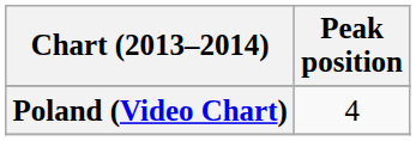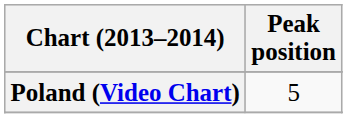 <table class="wikitable sortable plainrowheaders">
 <tr>
 <th scope="col">Chart (2013–2014)</th>
 <th scope="col">Peak<br>position</th>
 </tr>
 <tr>
 </tr>
 <tr>
 </tr>
 <tr>
 </tr>
 <tr>
 </tr>
 <tr>
 <th scope="row">Poland (<a href='#'>Video Chart</a>)</th>
-<td align=center>4</td>
+<td align=center>5</td>
 </tr>
 <tr>
 </tr>
 <tr>
 </tr>
 <tr>
 </tr>
 <tr>
 </tr>
 </table>
